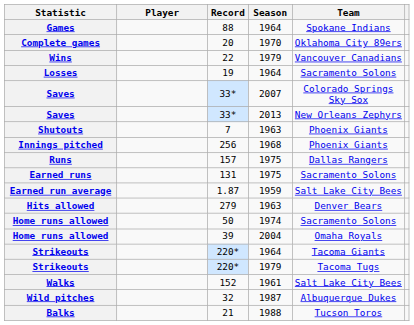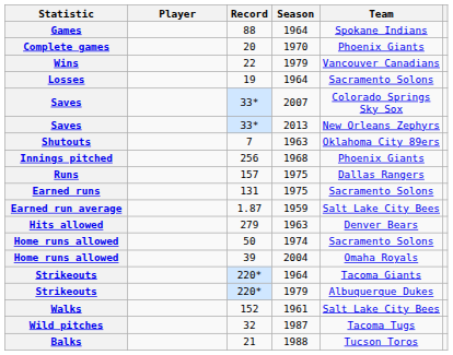 <table class="wikitable sortable plainrowheaders" style="text-align:center">
 <tr>
 <th scope="col" width="150px">Statistic</th>
 <th scope="col" width="120px">Player</th>
 <th scope="col" width="50px" class="unsortable">Record</th>
 <th scope="col" width="55px">Season</th>
 <th scope="col" width="150px">Team</th>
 <th scope="col" class="unsortable"></th>
 </tr>
 <tr>
 <th scope="row" style="text-align:center"><a href='#'>Games</a></th>
 <td></td>
 <td>88</td>
 <td>1964</td>
 <td><a href='#'>Spokane Indians</a></td>
 <td></td>
 </tr>
 <tr>
 <th scope="row" style="text-align:center"><a href='#'>Complete games</a></th>
 <td></td>
 <td>20</td>
 <td>1970</td>
-<td><a href='#'>Oklahoma City 89ers</a></td>
+<td><a href='#'>Phoenix Giants</a></td>
 <td></td>
 </tr>
 <tr>
 <th scope="row" style="text-align:center"><a href='#'>Wins</a></th>
 <td></td>
 <td>22</td>
 <td>1979</td>
 <td><a href='#'>Vancouver Canadians</a></td>
 <td></td>
 </tr>
 <tr>
 <th scope="row" style="text-align:center"><a href='#'>Losses</a></th>
 <td></td>
 <td>19</td>
 <td>1964</td>
 <td><a href='#'>Sacramento Solons</a></td>
 <td></td>
 </tr>
 <tr>
 <th scope="row" style="text-align:center"><a href='#'>Saves</a></th>
 <td></td>
 <td bgcolor="#D0E7FF">33*</td>
 <td>2007</td>
 <td><a href='#'>Colorado Springs Sky Sox</a></td>
 <td></td>
 </tr>
 <tr>
 <th scope="row" style="text-align:center"><a href='#'>Saves</a></th>
 <td></td>
 <td bgcolor="#D0E7FF">33*</td>
 <td>2013</td>
 <td><a href='#'>New Orleans Zephyrs</a></td>
 <td></td>
 </tr>
 <tr>
 <th scope="row" style="text-align:center"><a href='#'>Shutouts</a></th>
 <td></td>
 <td>7</td>
 <td>1963</td>
-<td><a href='#'>Phoenix Giants</a></td>
+<td><a href='#'>Oklahoma City 89ers</a></td>
 <td></td>
 </tr>
 <tr>
 <th scope="row" style="text-align:center"><a href='#'>Innings pitched</a></th>
 <td></td>
 <td>256</td>
 <td>1968</td>
 <td><a href='#'>Phoenix Giants</a></td>
 <td></td>
 </tr>
 <tr>
 <th scope="row" style="text-align:center"><a href='#'>Runs</a></th>
 <td></td>
 <td>157</td>
 <td>1975</td>
 <td><a href='#'>Dallas Rangers</a></td>
 <td></td>
 </tr>
 <tr>
 <th scope="row" style="text-align:center"><a href='#'>Earned runs</a></th>
 <td></td>
 <td>131</td>
 <td>1975</td>
 <td><a href='#'>Sacramento Solons</a></td>
 <td></td>
 </tr>
 <tr>
 <th scope="row" style="text-align:center"><a href='#'>Earned run average</a></th>
 <td></td>
 <td>1.87</td>
 <td>1959</td>
 <td><a href='#'>Salt Lake City Bees</a></td>
 <td></td>
 </tr>
 <tr>
 <th scope="row" style="text-align:center"><a href='#'>Hits allowed</a></th>
 <td></td>
 <td>279</td>
 <td>1963</td>
 <td><a href='#'>Denver Bears</a></td>
 <td></td>
 </tr>
 <tr>
 <th scope="row" style="text-align:center"><a href='#'>Home runs allowed</a></th>
 <td></td>
 <td>50</td>
 <td>1974</td>
 <td><a href='#'>Sacramento Solons</a></td>
 <td></td>
 </tr>
 <tr>
 <th scope="row" style="text-align:center"><a href='#'>Home runs allowed</a></th>
 <td></td>
 <td>39</td>
 <td>2004</td>
 <td><a href='#'>Omaha Royals</a></td>
 <td></td>
 </tr>
 <tr>
 <th scope="row" style="text-align:center"><a href='#'>Strikeouts</a></th>
 <td></td>
 <td bgcolor="#D0E7FF">220*</td>
 <td>1964</td>
 <td><a href='#'>Tacoma Giants</a></td>
 <td></td>
 </tr>
 <tr>
 <th scope="row" style="text-align:center"><a href='#'>Strikeouts</a></th>
 <td></td>
 <td bgcolor="#D0E7FF">220*</td>
 <td>1979</td>
-<td><a href='#'>Tacoma Tugs</a></td>
+<td><a href='#'>Albuquerque Dukes</a></td>
 <td></td>
 </tr>
 <tr>
 <th scope="row" style="text-align:center"><a href='#'>Walks</a></th>
 <td></td>
 <td>152</td>
 <td>1961</td>
 <td><a href='#'>Salt Lake City Bees</a></td>
 <td></td>
 </tr>
 <tr>
 <th scope="row" style="text-align:center"><a href='#'>Wild pitches</a></th>
 <td></td>
 <td>32</td>
 <td>1987</td>
-<td><a href='#'>Albuquerque Dukes</a></td>
+<td><a href='#'>Tacoma Tugs</a></td>
 <td></td>
 </tr>
 <tr>
 <th scope="row" style="text-align:center"><a href='#'>Balks</a></th>
 <td></td>
 <td>21</td>
 <td>1988</td>
 <td><a href='#'>Tucson Toros</a></td>
 <td></td>
 </tr>
 </table>
